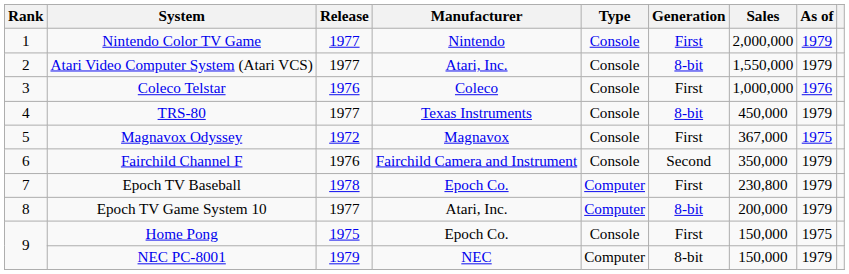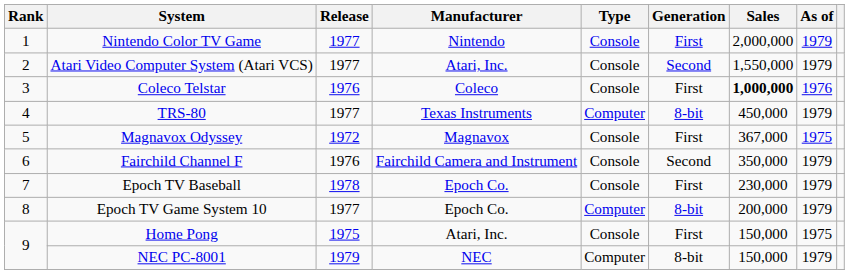 <table class="wikitable sortable" style="text-align:center">
 <tr>
 <th>Rank</th>
 <th>System</th>
 <th>Release</th>
 <th>Manufacturer</th>
 <th>Type</th>
 <th>Generation</th>
 <th>Sales</th>
 <th>As of</th>
 <th class="unsortable"></th>
 </tr>
 <tr>
 <td>1</td>
 <td><a href='#'>Nintendo Color TV Game</a></td>
 <td><a href='#'>1977</a></td>
 <td><a href='#'>Nintendo</a></td>
 <td><a href='#'>Console</a></td>
 <td><a href='#'>First</a></td>
 <td>2,000,000</td>
 <td><a href='#'>1979</a></td>
 <td></td>
 </tr>
 <tr>
 <td>2</td>
 <td><a href='#'>Atari Video Computer System</a> (Atari VCS)</td>
 <td>1977</td>
 <td><a href='#'>Atari, Inc.</a></td>
 <td>Console</td>
-<td><a href='#'>8-bit</a></td>
+<td><a href='#'>Second</a></td>
 <td>1,550,000</td>
 <td>1979</td>
 <td></td>
 </tr>
 <tr>
 <td>3</td>
 <td><a href='#'>Coleco Telstar</a></td>
 <td><a href='#'>1976</a></td>
 <td><a href='#'>Coleco</a></td>
 <td>Console</td>
 <td>First</td>
-<td>1,000,000</td>
+<td><strong>1,000,000</strong></td>
 <td><a href='#'>1976</a></td>
 <td></td>
 </tr>
 <tr>
 <td>4</td>
 <td><a href='#'>TRS-80</a></td>
 <td>1977</td>
 <td><a href='#'>Texas Instruments</a></td>
-<td>Console</td>
+<td><a href='#'>Computer</a></td>
 <td><a href='#'>8-bit</a></td>
 <td>450,000</td>
 <td>1979</td>
 <td></td>
 </tr>
 <tr>
 <td>5</td>
 <td><a href='#'>Magnavox Odyssey</a></td>
 <td><a href='#'>1972</a></td>
 <td><a href='#'>Magnavox</a></td>
 <td>Console</td>
 <td>First</td>
 <td>367,000</td>
 <td><a href='#'>1975</a></td>
 <td></td>
 </tr>
 <tr>
 <td>6</td>
 <td><a href='#'>Fairchild Channel F</a></td>
 <td>1976</td>
 <td><a href='#'>Fairchild Camera and Instrument</a></td>
 <td>Console</td>
 <td>Second</td>
 <td>350,000</td>
 <td>1979</td>
 <td></td>
 </tr>
 <tr>
 <td>7</td>
 <td>Epoch TV Baseball</td>
 <td><a href='#'>1978</a></td>
 <td><a href='#'>Epoch Co.</a></td>
-<td><a href='#'>Computer</a></td>
+<td>Console</td>
 <td>First</td>
-<td>230,800</td>
+<td>230,000</td>
 <td>1979</td>
 <td></td>
 </tr>
 <tr>
 <td>8</td>
 <td>Epoch TV Game System 10</td>
 <td>1977</td>
-<td>Atari, Inc.</td>
+<td>Epoch Co.</td>
 <td><a href='#'>Computer</a></td>
 <td><a href='#'>8-bit</a></td>
 <td>200,000</td>
 <td>1979</td>
 <td></td>
 </tr>
 <tr>
 <td rowspan="2">9</td>
 <td><a href='#'>Home Pong</a></td>
 <td><a href='#'>1975</a></td>
-<td>Epoch Co.</td>
+<td>Atari, Inc.</td>
 <td>Console</td>
 <td>First</td>
 <td>150,000</td>
 <td>1975</td>
 <td></td>
 </tr>
 <tr>
 <td><a href='#'>NEC PC-8001</a></td>
 <td><a href='#'>1979</a></td>
 <td><a href='#'>NEC</a></td>
 <td>Computer</td>
 <td>8-bit</td>
 <td>150,000</td>
 <td>1979</td>
 <td></td>
 </tr>
 </table>
